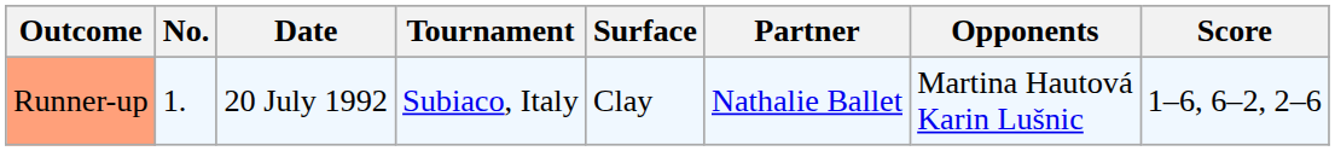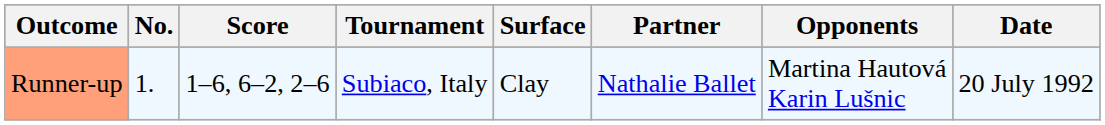 <table class="sortable wikitable" style=font-size:97%>
 <tr>
 <th>Outcome</th>
 <th>No.</th>
-<th>Date</th>
+<th>Score</th>
 <th>Tournament</th>
 <th>Surface</th>
 <th>Partner</th>
 <th>Opponents</th>
-<th>Score</th>
+<th>Date</th>
 </tr>
 <tr style="background:#f0f8ff;">
 <td style="background:#ffa07a;">Runner-up</td>
 <td>1.</td>
-<td>20 July 1992</td>
+<td>1–6, 6–2, 2–6</td>
 <td><a href='#'>Subiaco</a>, Italy</td>
 <td>Clay</td>
 <td> <a href='#'>Nathalie Ballet</a></td>
 <td> Martina Hautová <br>  <a href='#'>Karin Lušnic</a></td>
-<td>1–6, 6–2, 2–6</td>
+<td>20 July 1992</td>
 </tr>
 </table>
